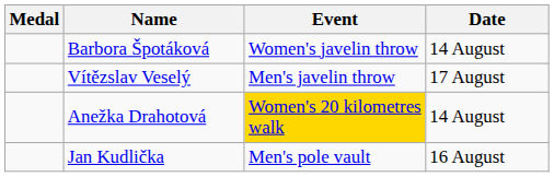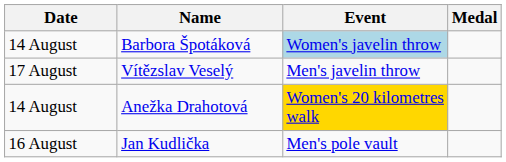 <table class="wikitable sortable" style="font-size:100%">
 <tr>
-<th>Medal</th>
+<th width=100>Date</th>
 <th width=150>Name</th>
 <th width=150>Event</th>
-<th width=100>Date</th>
+<th>Medal</th>
 </tr>
 <tr>
+<td>14 August</td>
+<td><a href='#'>Barbora Špotáková</a></td>
+<td style="background: lightblue;"><a href='#'>Women's javelin throw</a></td>
 <td></td>
-<td><a href='#'>Barbora Špotáková</a></td>
-<td><a href='#'>Women's javelin throw</a></td>
-<td>14 August</td>
 </tr>
 <tr>
-<td></td>
+<td>17 August</td>
 <td><a href='#'>Vítězslav Veselý</a></td>
 <td><a href='#'>Men's javelin throw</a></td>
-<td>17 August</td>
+<td></td>
 </tr>
 <tr>
-<td></td>
+<td>14 August</td>
 <td><a href='#'>Anežka Drahotová</a></td>
 <td style="background: gold;"><a href='#'>Women's 20 kilometres walk</a></td>
-<td>14 August</td>
+<td></td>
 </tr>
 <tr>
-<td></td>
+<td>16 August</td>
 <td><a href='#'>Jan Kudlička</a></td>
 <td><a href='#'>Men's pole vault</a></td>
-<td>16 August</td>
+<td></td>
 </tr>
 </table>
